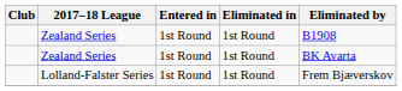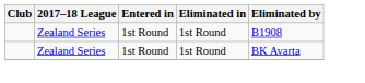 <table class="wikitable sortable">
 <tr>
 <th>Club</th>
 <th>2017–18 League</th>
 <th>Entered in</th>
 <th>Eliminated in</th>
 <th>Eliminated by</th>
 </tr>
 <tr>
 <td></td>
 <td><a href='#'>Zealand Series</a></td>
 <td>1st Round</td>
 <td>1st Round</td>
 <td><a href='#'>B1908</a></td>
 </tr>
 <tr>
 <td></td>
 <td><a href='#'>Zealand Series</a></td>
 <td>1st Round</td>
 <td>1st Round</td>
 <td><a href='#'>BK Avarta</a></td>
 </tr>
 <tr>
-<td></td>
-<td>Lolland-Falster Series</td>
-<td>1st Round</td>
-<td>1st Round</td>
-<td>Frem Bjæverskov</td>
-</tr>
-<tr>
 </tr>
 </table>
